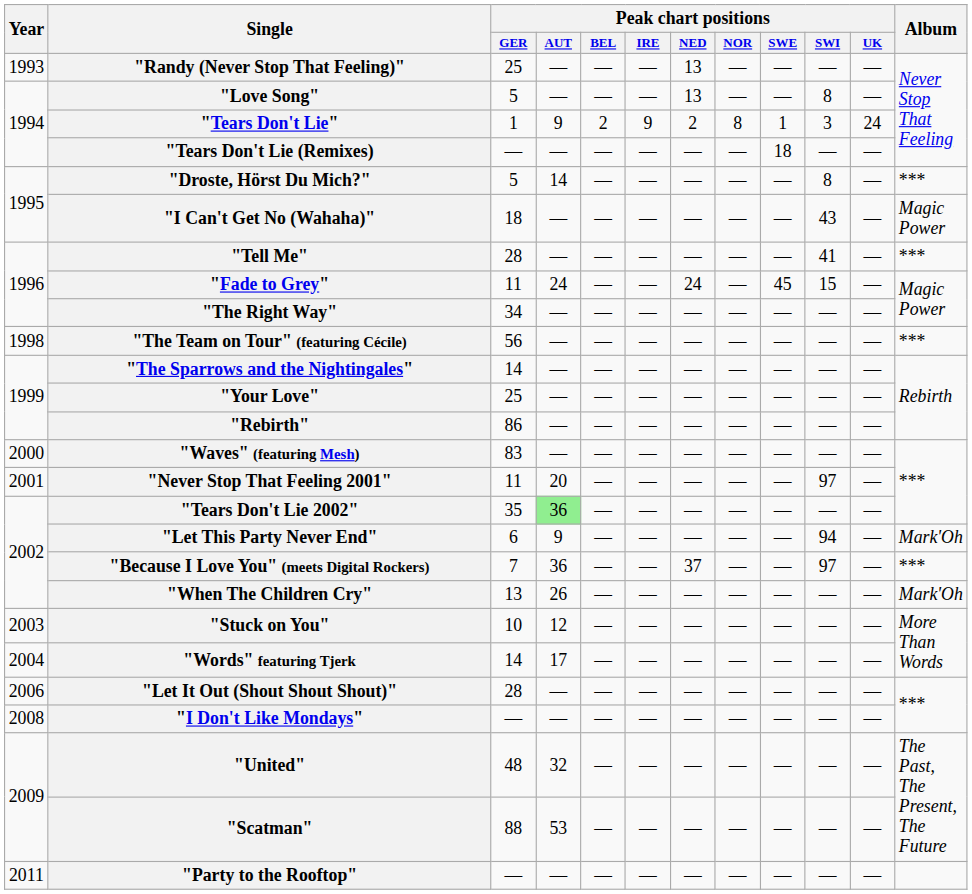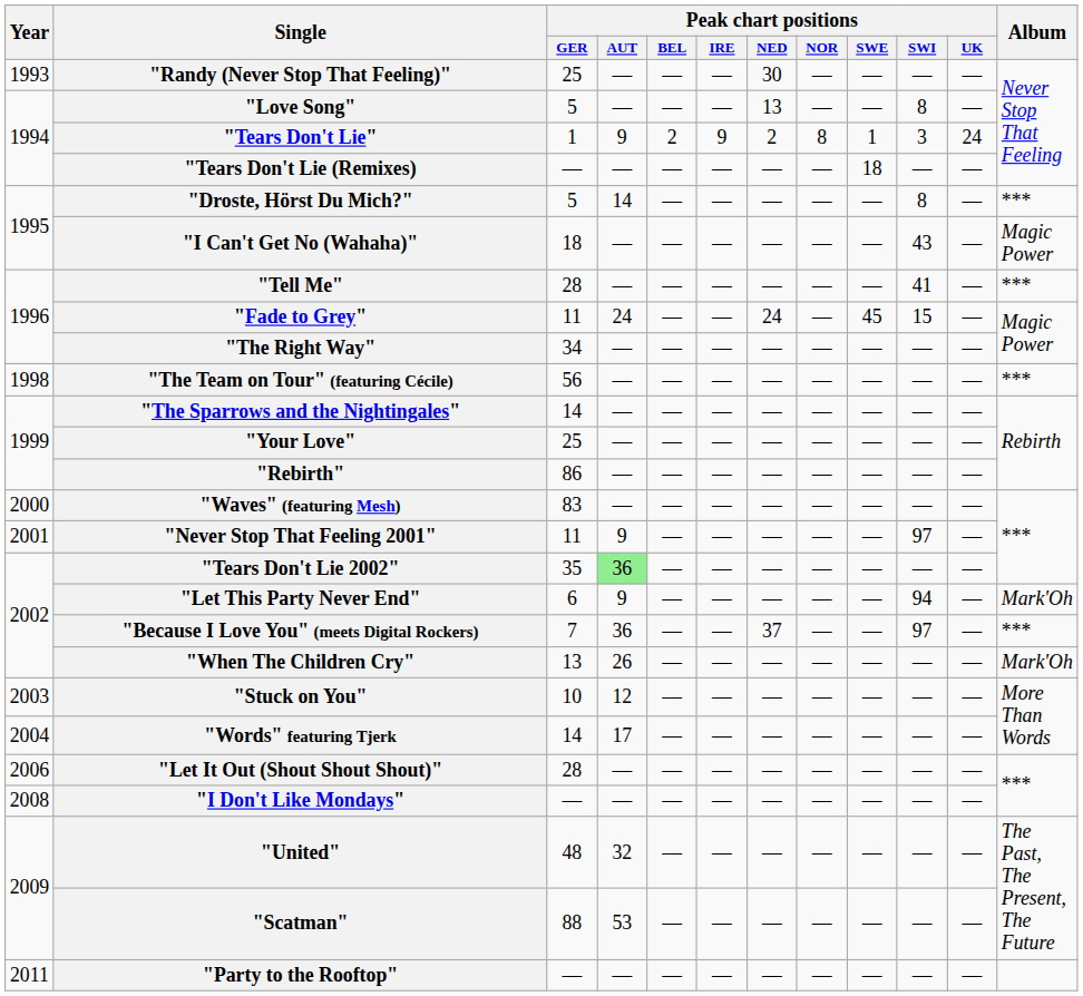 <table class="wikitable plainrowheaders" style="text-align:center;">
 <tr>
 <th rowspan="2">Year</th>
 <th rowspan="2" style="width:25em;">Single</th>
 <th colspan="9">Peak chart positions</th>
 <th rowspan="2">Album</th>
 </tr>
 <tr style="font-size:small;">
 <th style="width:3em;font-size:90%"><a href='#'>GER</a><br></th>
 <th style="width:3em;font-size:90%"><a href='#'>AUT</a><br></th>
 <th style="width:3em;font-size:90%"><a href='#'>BEL</a><br></th>
 <th style="width:3em;font-size:90%"><a href='#'>IRE</a><br></th>
 <th style="width:3em;font-size:90%"><a href='#'>NED</a><br></th>
 <th style="width:3em;font-size:90%"><a href='#'>NOR</a><br></th>
 <th style="width:3em;font-size:90%"><a href='#'>SWE</a><br></th>
 <th style="width:3em;font-size:90%"><a href='#'>SWI</a><br></th>
 <th style="width:3em;font-size:90%"><a href='#'>UK</a><br></th>
 </tr>
 <tr>
 <td rowspan="1">1993</td>
 <th scope="row">"Randy (Never Stop That Feeling)"</th>
 <td>25</td>
 <td>—</td>
 <td>—</td>
 <td>—</td>
-<td>13</td>
+<td>30</td>
 <td>—</td>
 <td>—</td>
 <td>—</td>
 <td>—</td>
 <td rowspan=4 style="text-align:left;"><em><a href='#'>Never Stop That Feeling</a></em></td>
 </tr>
 <tr>
 <td rowspan="3">1994</td>
 <th scope="row">"Love Song"</th>
 <td>5</td>
 <td>—</td>
 <td>—</td>
 <td>—</td>
 <td>13</td>
 <td>—</td>
 <td>—</td>
 <td>8</td>
 <td>—</td>
 </tr>
 <tr>
 <th scope="row">"<a href='#'>Tears Don't Lie</a>"</th>
 <td>1</td>
 <td>9</td>
 <td>2</td>
 <td>9</td>
 <td>2</td>
 <td>8</td>
 <td>1</td>
 <td>3</td>
 <td>24</td>
 </tr>
 <tr>
 <th scope="row">"Tears Don't Lie (Remixes)</th>
 <td>—</td>
 <td>—</td>
 <td>—</td>
 <td>—</td>
 <td>—</td>
 <td>—</td>
 <td>18</td>
 <td>—</td>
 <td>—</td>
 </tr>
 <tr>
 <td rowspan="2">1995</td>
 <th scope="row">"Droste, Hörst Du Mich?"</th>
 <td>5</td>
 <td>14</td>
 <td>—</td>
 <td>—</td>
 <td>—</td>
 <td>—</td>
 <td>—</td>
 <td>8</td>
 <td>—</td>
 <td rowspan=1 style="text-align:left;">***</td>
 </tr>
 <tr>
 <th scope="row">"I Can't Get No (Wahaha)"</th>
 <td>18</td>
 <td>—</td>
 <td>—</td>
 <td>—</td>
 <td>—</td>
 <td>—</td>
 <td>—</td>
 <td>43</td>
 <td>—</td>
 <td rowspan=1 style="text-align:left;"><em>Magic Power</em></td>
 </tr>
 <tr>
 <td rowspan="3">1996</td>
 <th scope="row">"Tell Me"</th>
 <td>28</td>
 <td>—</td>
 <td>—</td>
 <td>—</td>
 <td>—</td>
 <td>—</td>
 <td>—</td>
 <td>41</td>
 <td>—</td>
 <td rowspan=1 style="text-align:left;">***</td>
 </tr>
 <tr>
 <th scope="row">"<a href='#'>Fade to Grey</a>"</th>
 <td>11</td>
 <td>24</td>
 <td>—</td>
 <td>—</td>
 <td>24</td>
 <td>—</td>
 <td>45</td>
 <td>15</td>
 <td>—</td>
 <td rowspan=2 style="text-align:left;"><em>Magic Power</em></td>
 </tr>
 <tr>
 <th scope="row">"The Right Way"</th>
 <td>34</td>
 <td>—</td>
 <td>—</td>
 <td>—</td>
 <td>—</td>
 <td>—</td>
 <td>—</td>
 <td>—</td>
 <td>—</td>
 </tr>
 <tr>
 <td rowspan="1">1998</td>
 <th scope="row">"The Team on Tour" <small>(featuring Cécile)</small></th>
 <td>56</td>
 <td>—</td>
 <td>—</td>
 <td>—</td>
 <td>—</td>
 <td>—</td>
 <td>—</td>
 <td>—</td>
 <td>—</td>
 <td rowspan=1 style="text-align:left;">***</td>
 </tr>
 <tr>
 <td rowspan="3">1999</td>
 <th scope="row">"<a href='#'>The Sparrows and the Nightingales</a>"</th>
 <td>14</td>
 <td>—</td>
 <td>—</td>
 <td>—</td>
 <td>—</td>
 <td>—</td>
 <td>—</td>
 <td>—</td>
 <td>—</td>
 <td rowspan=3 style="text-align:left;"><em>Rebirth</em></td>
 </tr>
 <tr>
 <th scope="row">"Your Love"</th>
 <td>25</td>
 <td>—</td>
 <td>—</td>
 <td>—</td>
 <td>—</td>
 <td>—</td>
 <td>—</td>
 <td>—</td>
 <td>—</td>
 </tr>
 <tr>
 <th scope="row">"Rebirth"</th>
 <td>86</td>
 <td>—</td>
 <td>—</td>
 <td>—</td>
 <td>—</td>
 <td>—</td>
 <td>—</td>
 <td>—</td>
 <td>—</td>
 </tr>
 <tr>
 <td rowspan="1">2000</td>
 <th scope="row">"Waves" <small>(featuring <a href='#'>Mesh</a>)</small></th>
 <td>83</td>
 <td>—</td>
 <td>—</td>
 <td>—</td>
 <td>—</td>
 <td>—</td>
 <td>—</td>
 <td>—</td>
 <td>—</td>
 <td rowspan=3 style="text-align:left;">***</td>
 </tr>
 <tr>
 <td rowspan="1">2001</td>
 <th scope="row">"Never Stop That Feeling 2001"</th>
 <td>11</td>
-<td>20</td>
+<td>9</td>
 <td>—</td>
 <td>—</td>
 <td>—</td>
 <td>—</td>
 <td>—</td>
 <td>97</td>
 <td>—</td>
 </tr>
 <tr>
 <td rowspan="4">2002</td>
 <th scope="row">"Tears Don't Lie 2002"</th>
 <td>35</td>
 <td style="background: lightgreen;">36</td>
 <td>—</td>
 <td>—</td>
 <td>—</td>
 <td>—</td>
 <td>—</td>
 <td>—</td>
 <td>—</td>
 </tr>
 <tr>
 <th scope="row">"Let This Party Never End"</th>
 <td>6</td>
 <td>9</td>
 <td>—</td>
 <td>—</td>
 <td>—</td>
 <td>—</td>
 <td>—</td>
 <td>94</td>
 <td>—</td>
 <td rowspan=1 style="text-align:left;"><em>Mark'Oh</em></td>
 </tr>
 <tr>
 <th scope="row">"Because I Love You" <small>(meets Digital Rockers)</small></th>
 <td>7</td>
 <td>36</td>
 <td>—</td>
 <td>—</td>
 <td>37</td>
 <td>—</td>
 <td>—</td>
 <td>97</td>
 <td>—</td>
 <td rowspan=1 style="text-align:left;">***</td>
 </tr>
 <tr>
 <th scope="row">"When The Children Cry"</th>
 <td>13</td>
 <td>26</td>
 <td>—</td>
 <td>—</td>
 <td>—</td>
 <td>—</td>
 <td>—</td>
 <td>—</td>
 <td>—</td>
 <td rowspan=1 style="text-align:left;"><em>Mark'Oh</em></td>
 </tr>
 <tr>
 <td rowspan="1">2003</td>
 <th scope="row">"Stuck on You"</th>
 <td>10</td>
 <td>12</td>
 <td>—</td>
 <td>—</td>
 <td>—</td>
 <td>—</td>
 <td>—</td>
 <td>—</td>
 <td>—</td>
 <td rowspan=2 style="text-align:left;"><em>More Than Words</em></td>
 </tr>
 <tr>
 <td rowspan="1">2004</td>
 <th scope="row">"Words" <small>featuring Tjerk</small></th>
 <td>14</td>
 <td>17</td>
 <td>—</td>
 <td>—</td>
 <td>—</td>
 <td>—</td>
 <td>—</td>
 <td>—</td>
 <td>—</td>
 </tr>
 <tr>
 <td rowspan="1">2006</td>
 <th scope="row">"Let It Out (Shout Shout Shout)"</th>
 <td>28</td>
 <td>—</td>
 <td>—</td>
 <td>—</td>
 <td>—</td>
 <td>—</td>
 <td>—</td>
 <td>—</td>
 <td>—</td>
 <td rowspan=2 style="text-align:left;">***</td>
 </tr>
 <tr>
 <td rowspan="1">2008</td>
 <th scope="row">"<a href='#'>I Don't Like Mondays</a>"</th>
 <td>—</td>
 <td>—</td>
 <td>—</td>
 <td>—</td>
 <td>—</td>
 <td>—</td>
 <td>—</td>
 <td>—</td>
 <td>—</td>
 </tr>
 <tr>
 <td rowspan="2">2009</td>
 <th scope="row">"United"</th>
 <td>48</td>
 <td>32</td>
 <td>—</td>
 <td>—</td>
 <td>—</td>
 <td>—</td>
 <td>—</td>
 <td>—</td>
 <td>—</td>
 <td rowspan=2 style="text-align:left;"><em>The Past, The Present, The Future</em></td>
 </tr>
 <tr>
 <th scope="row">"Scatman"</th>
 <td>88</td>
 <td>53</td>
 <td>—</td>
 <td>—</td>
 <td>—</td>
 <td>—</td>
 <td>—</td>
 <td>—</td>
 <td>—</td>
 </tr>
 <tr>
 <td rowspan="1">2011</td>
 <th scope="row">"Party to the Rooftop"</th>
 <td>—</td>
 <td>—</td>
 <td>—</td>
 <td>—</td>
 <td>—</td>
 <td>—</td>
 <td>—</td>
 <td>—</td>
 <td>—</td>
 </tr>
 </table>
